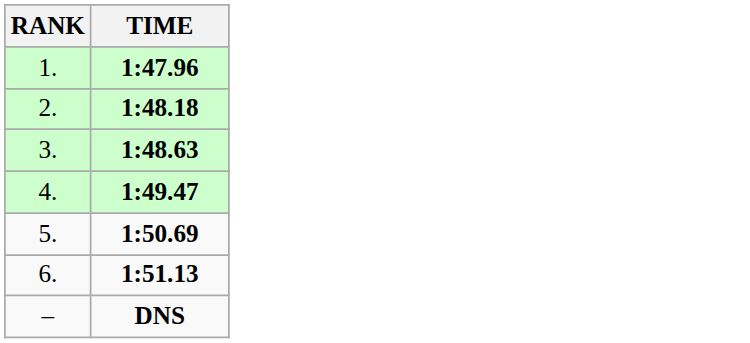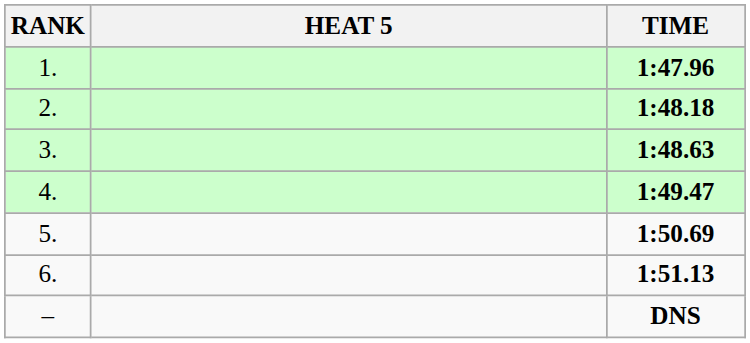 <table class="wikitable" style="border-collapse: collapse; font-size: 90%;">
 <tr>
 <th>RANK</th>
+<th style="width: 20em">HEAT 5</th>
 <th style="width: 5em">TIME</th>
 </tr>
 <tr style="background:#ccffcc;">
 <td align="center">1.</td>
+<td></td>
 <td align="center"><strong>1:47.96</strong></td>
 </tr>
 <tr style="background:#ccffcc;">
 <td align="center">2.</td>
+<td></td>
 <td align="center"><strong>1:48.18</strong></td>
 </tr>
 <tr style="background:#ccffcc;">
 <td align="center">3.</td>
+<td></td>
 <td align="center"><strong>1:48.63</strong></td>
 </tr>
 <tr style="background:#ccffcc;">
 <td align="center">4.</td>
+<td></td>
 <td align="center"><strong>1:49.47</strong></td>
 </tr>
 <tr>
 <td align="center">5.</td>
+<td></td>
 <td align="center"><strong>1:50.69</strong></td>
 </tr>
 <tr>
 <td align="center">6.</td>
+<td></td>
 <td align="center"><strong>1:51.13</strong></td>
 </tr>
 <tr>
 <td align="center">–</td>
+<td></td>
 <td align="center"><strong>DNS</strong></td>
 </tr>
 </table>
